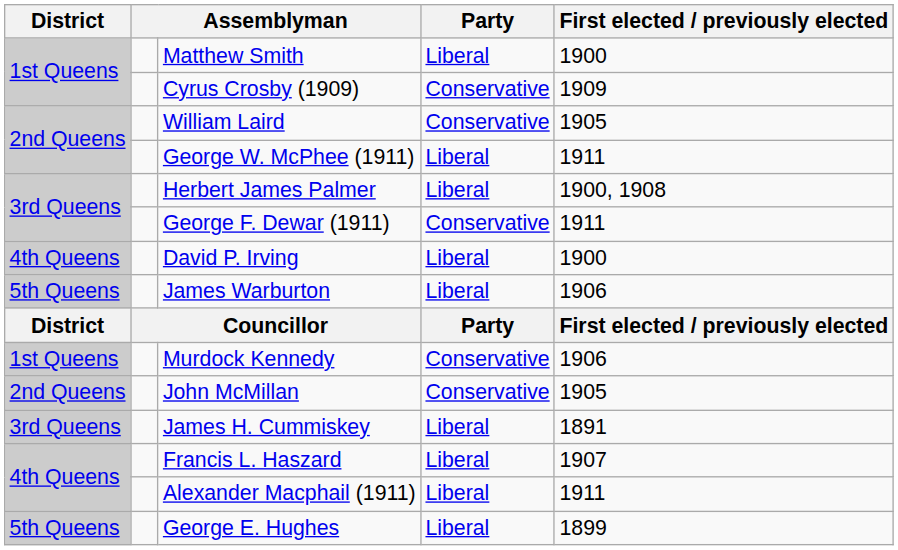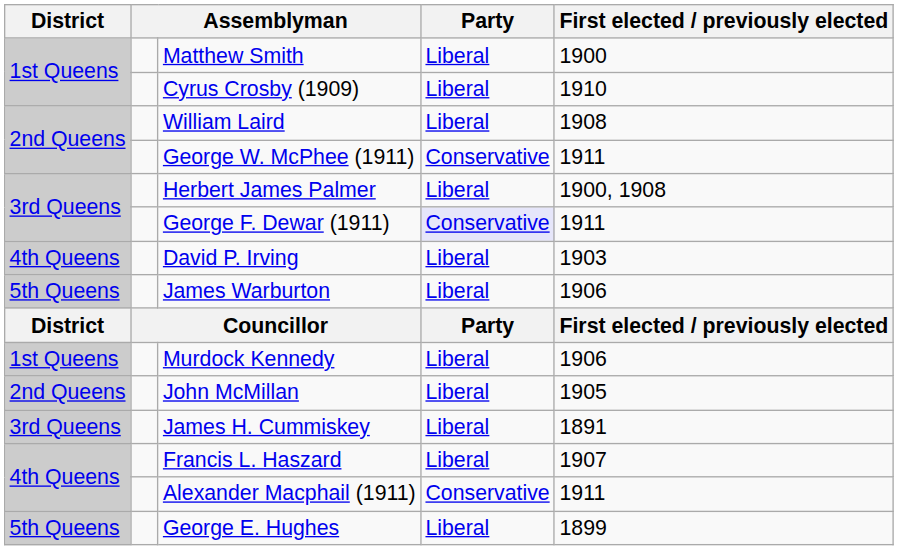 <table class="wikitable sortable">
 <tr>
 <th>District</th>
 <th colspan="2">Assemblyman</th>
 <th>Party</th>
 <th>First elected / previously elected</th>
 </tr>
 <tr>
 <td rowspan=2 bgcolor="CCCCCC"><a href='#'>1st Queens</a></td>
 <td>   </td>
 <td><a href='#'>Matthew Smith</a></td>
 <td><a href='#'>Liberal</a></td>
 <td>1900</td>
 </tr>
 <tr>
 <td> </td>
 <td><a href='#'>Cyrus Crosby</a> (1909)</td>
-<td><a href='#'>Conservative</a></td>
-<td>1909</td>
+<td><a href='#'>Liberal</a></td>
+<td>1910</td>
 </tr>
 <tr>
 <td rowspan=2 bgcolor="CCCCCC"><a href='#'>2nd Queens</a></td>
 <td>   </td>
 <td><a href='#'>William Laird</a></td>
-<td><a href='#'>Conservative</a></td>
-<td>1905</td>
+<td><a href='#'>Liberal</a></td>
+<td>1908</td>
 </tr>
 <tr>
 <td> </td>
 <td><a href='#'>George W. McPhee</a> (1911)</td>
-<td><a href='#'>Liberal</a></td>
+<td><a href='#'>Conservative</a></td>
 <td>1911</td>
 </tr>
 <tr>
 <td rowspan=2 bgcolor="CCCCCC"><a href='#'>3rd Queens</a></td>
 <td>   </td>
 <td><a href='#'>Herbert James Palmer</a></td>
 <td><a href='#'>Liberal</a></td>
 <td>1900, 1908</td>
 </tr>
 <tr>
 <td> </td>
 <td><a href='#'>George F. Dewar</a> (1911)</td>
-<td><a href='#'>Conservative</a></td>
+<td style="background: lavender;"><a href='#'>Conservative</a></td>
 <td>1911</td>
 </tr>
 <tr>
 <td bgcolor="CCCCCC"><a href='#'>4th Queens</a></td>
 <td>   </td>
 <td><a href='#'>David P. Irving</a></td>
 <td><a href='#'>Liberal</a></td>
-<td>1900</td>
+<td>1903</td>
 </tr>
 <tr>
 <td bgcolor="CCCCCC"><a href='#'>5th Queens</a></td>
 <td>   </td>
 <td><a href='#'>James Warburton</a></td>
 <td><a href='#'>Liberal</a></td>
 <td>1906</td>
 </tr>
 <tr>
 <th>District</th>
 <th colspan="2">Councillor</th>
 <th>Party</th>
 <th>First elected / previously elected</th>
 </tr>
 <tr>
 <td bgcolor="CCCCCC"><a href='#'>1st Queens</a></td>
 <td>   </td>
 <td><a href='#'>Murdock Kennedy</a></td>
-<td><a href='#'>Conservative</a></td>
+<td><a href='#'>Liberal</a></td>
 <td>1906</td>
 </tr>
 <tr>
 <td bgcolor="CCCCCC"><a href='#'>2nd Queens</a></td>
 <td>   </td>
 <td><a href='#'>John McMillan</a></td>
-<td><a href='#'>Conservative</a></td>
+<td><a href='#'>Liberal</a></td>
 <td>1905</td>
 </tr>
 <tr>
 <td bgcolor="CCCCCC"><a href='#'>3rd Queens</a></td>
 <td>   </td>
 <td><a href='#'>James H. Cummiskey</a></td>
 <td><a href='#'>Liberal</a></td>
 <td>1891</td>
 </tr>
 <tr>
 <td rowspan=2  bgcolor="CCCCCC"><a href='#'>4th Queens</a></td>
 <td>   </td>
 <td><a href='#'>Francis L. Haszard</a></td>
 <td><a href='#'>Liberal</a></td>
 <td>1907</td>
 </tr>
 <tr>
 <td> </td>
 <td><a href='#'>Alexander Macphail</a> (1911)</td>
-<td><a href='#'>Liberal</a></td>
+<td><a href='#'>Conservative</a></td>
 <td>1911</td>
 </tr>
 <tr>
 <td bgcolor="CCCCCC"><a href='#'>5th Queens</a></td>
 <td>   </td>
 <td><a href='#'>George E. Hughes</a></td>
 <td><a href='#'>Liberal</a></td>
 <td>1899</td>
 </tr>
 </table>
